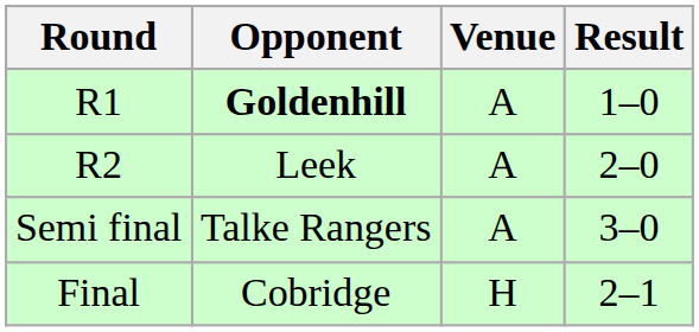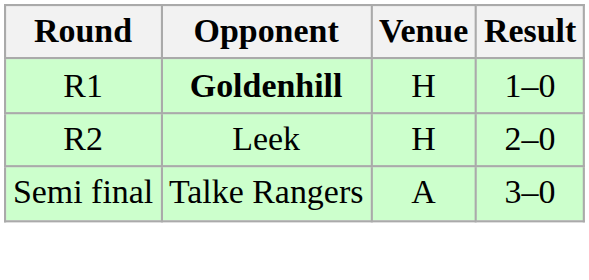 <table class="wikitable" style="font-size:100%; text-align:center">
 <tr>
 <th>Round</th>
 <th>Opponent</th>
 <th>Venue</th>
 <th>Result</th>
 </tr>
 <tr style="background-color: #CCFFCC;">
 <td>R1</td>
 <td><strong>Goldenhill</strong></td>
-<td>A</td>
+<td>H</td>
 <td>1–0</td>
 </tr>
 <tr style="background-color: #CCFFCC;">
 <td>R2</td>
 <td>Leek</td>
-<td>A</td>
+<td>H</td>
 <td>2–0</td>
 </tr>
 <tr style="background-color: #CCFFCC;">
 <td>Semi final</td>
 <td>Talke Rangers</td>
 <td>A</td>
 <td>3–0</td>
 </tr>
-<tr style="background-color: #CCFFCC;">
-<td>Final</td>
-<td>Cobridge</td>
-<td>H</td>
-<td>2–1</td>
-</tr>
 </table>
